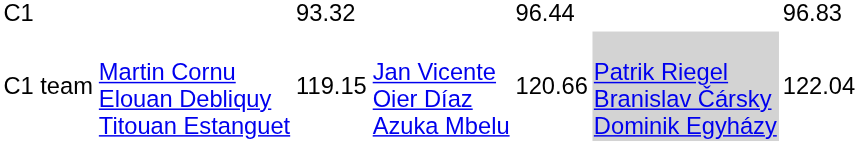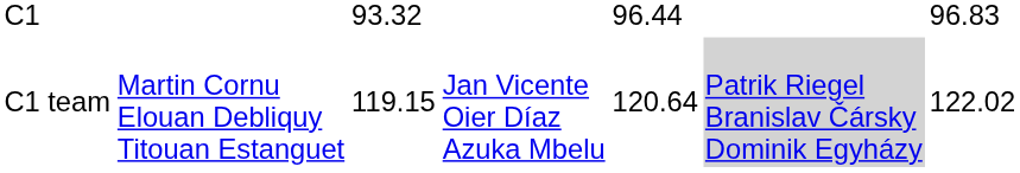 <table>
 <tr>
 <td>C1</td>
 <td></td>
 <td>93.32</td>
 <td></td>
 <td>96.44</td>
 <td></td>
 <td>96.83</td>
 </tr>
 <tr>
 <td>C1 team</td>
 <td><br><a href='#'>Martin Cornu</a><br><a href='#'>Elouan Debliquy</a><br><a href='#'>Titouan Estanguet</a></td>
 <td>119.15</td>
 <td><br><a href='#'>Jan Vicente</a><br><a href='#'>Oier Díaz</a><br><a href='#'>Azuka Mbelu</a></td>
-<td>120.66</td>
+<td>120.64</td>
 <td style="background: lightgrey;"><br><a href='#'>Patrik Riegel</a><br><a href='#'>Branislav Čársky</a><br><a href='#'>Dominik Egyházy</a></td>
-<td>122.04</td>
+<td>122.02</td>
 </tr>
 </table>
